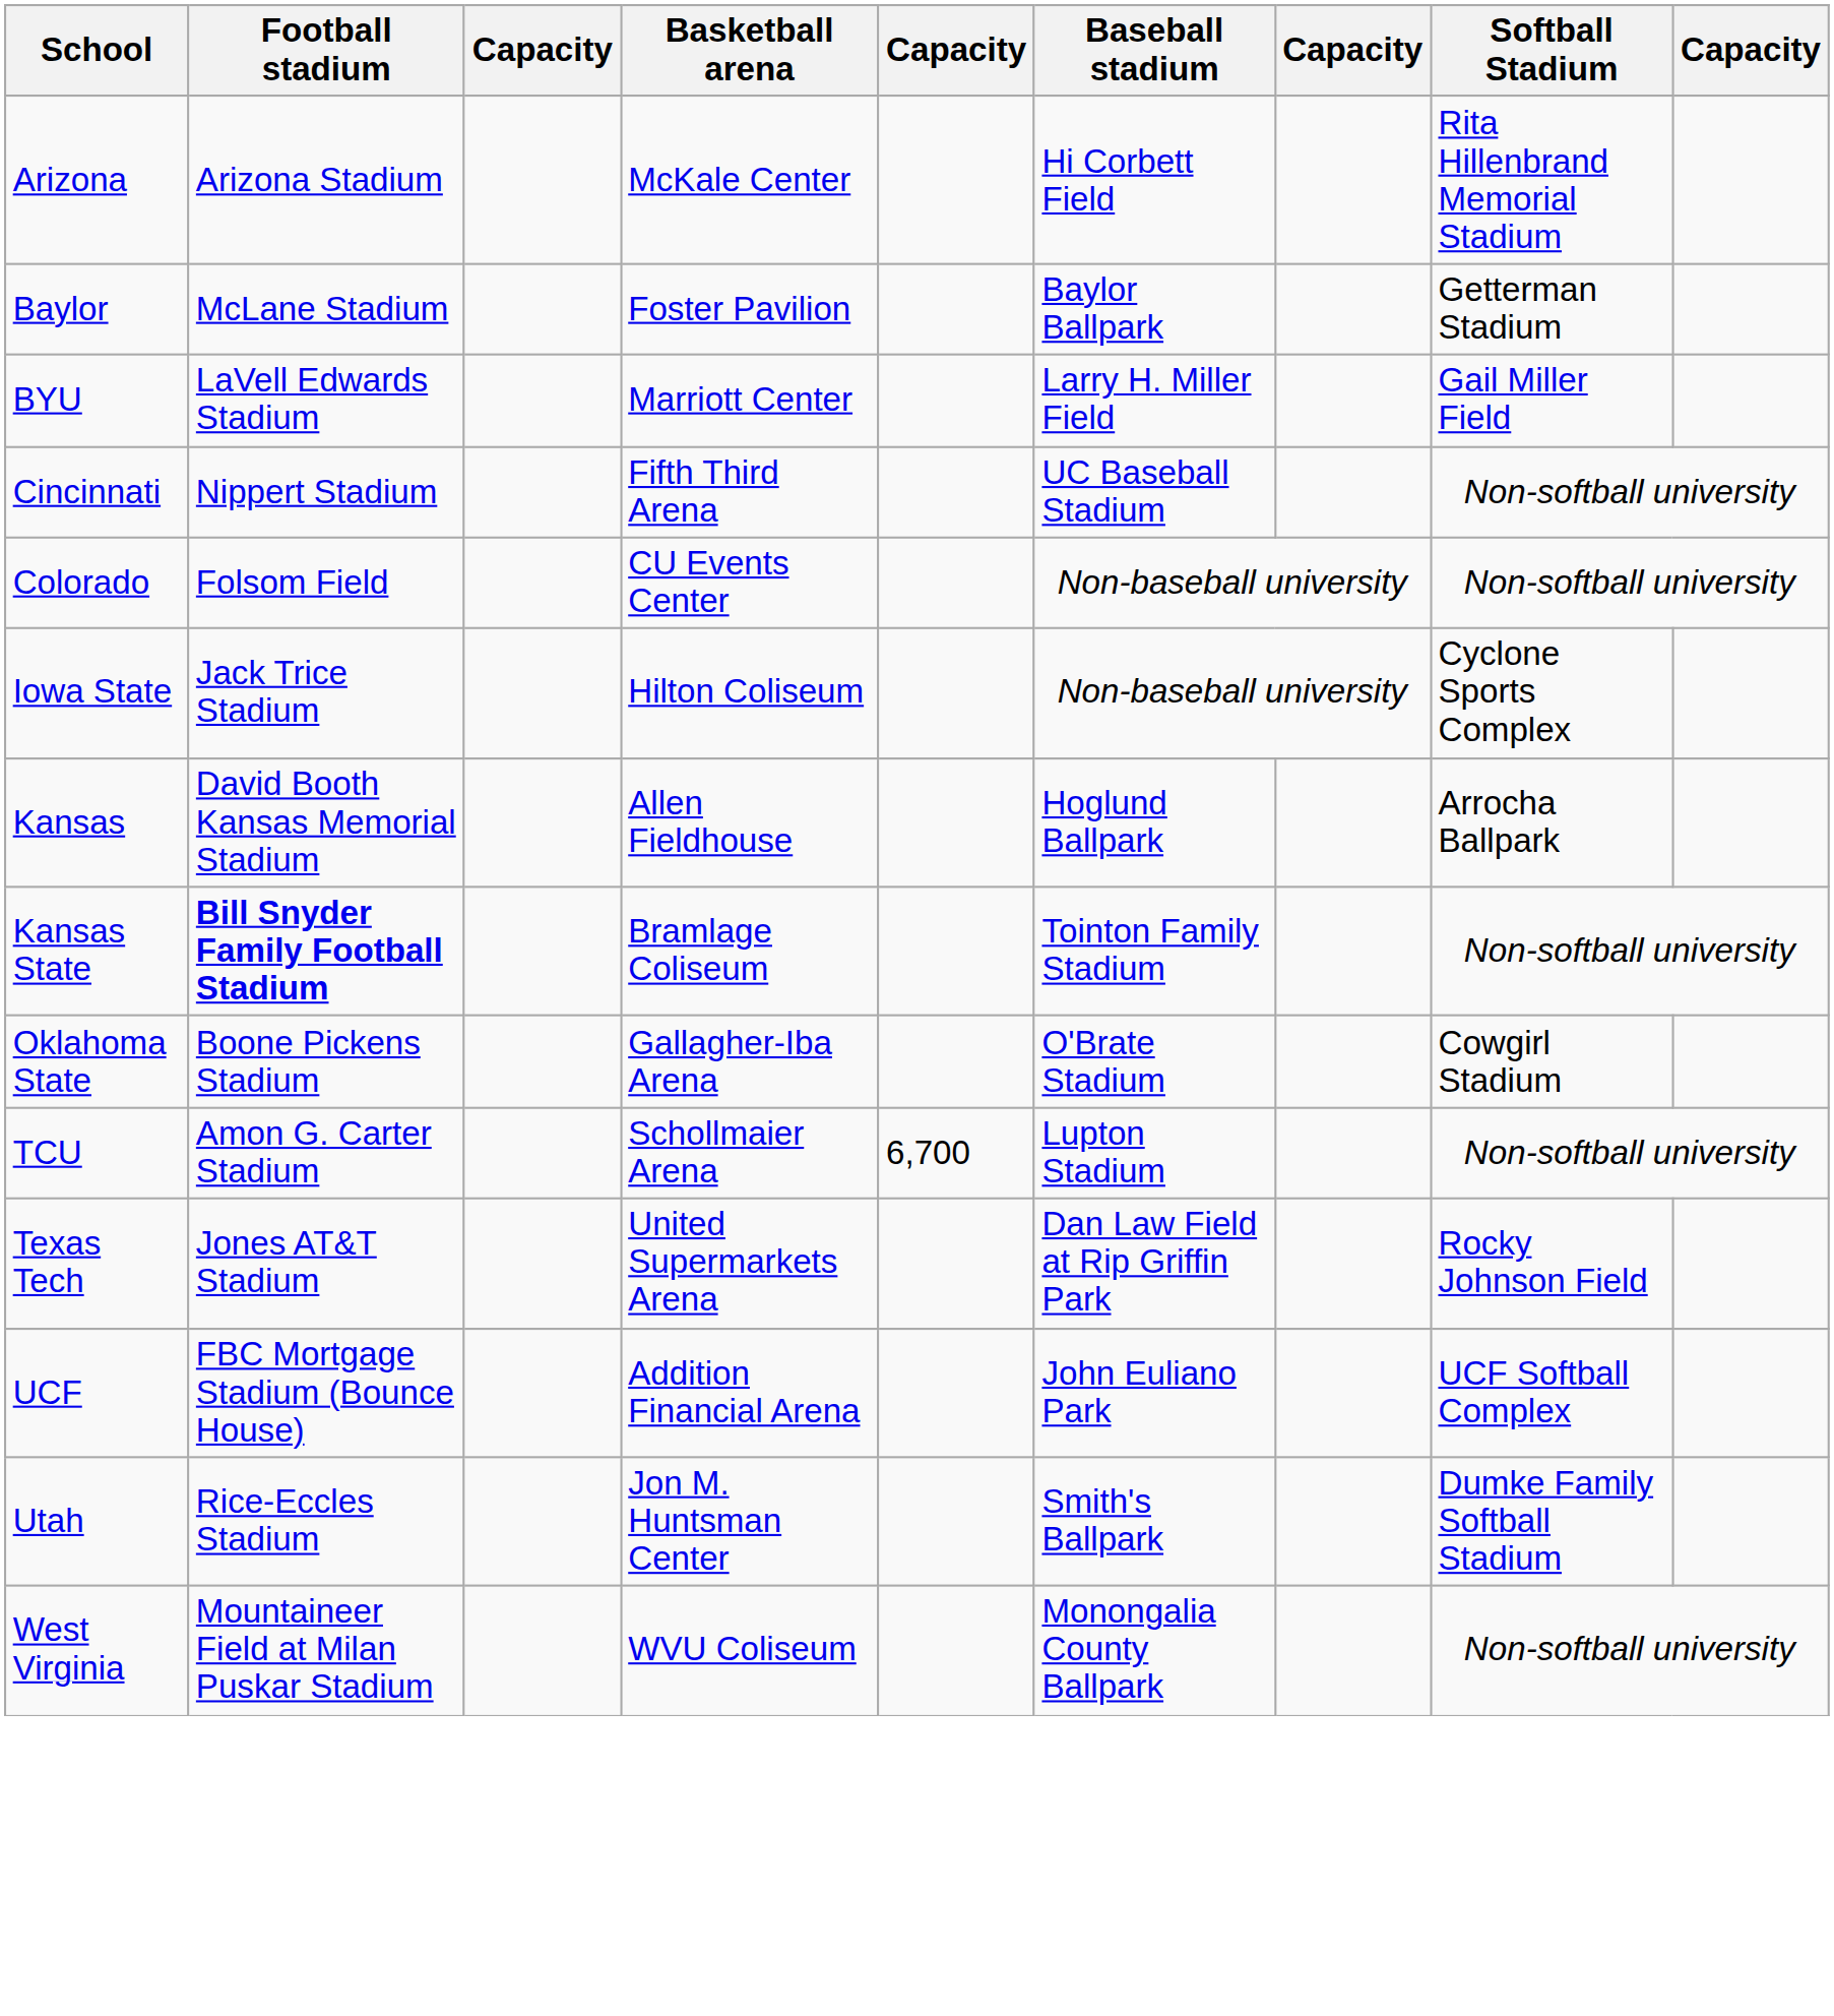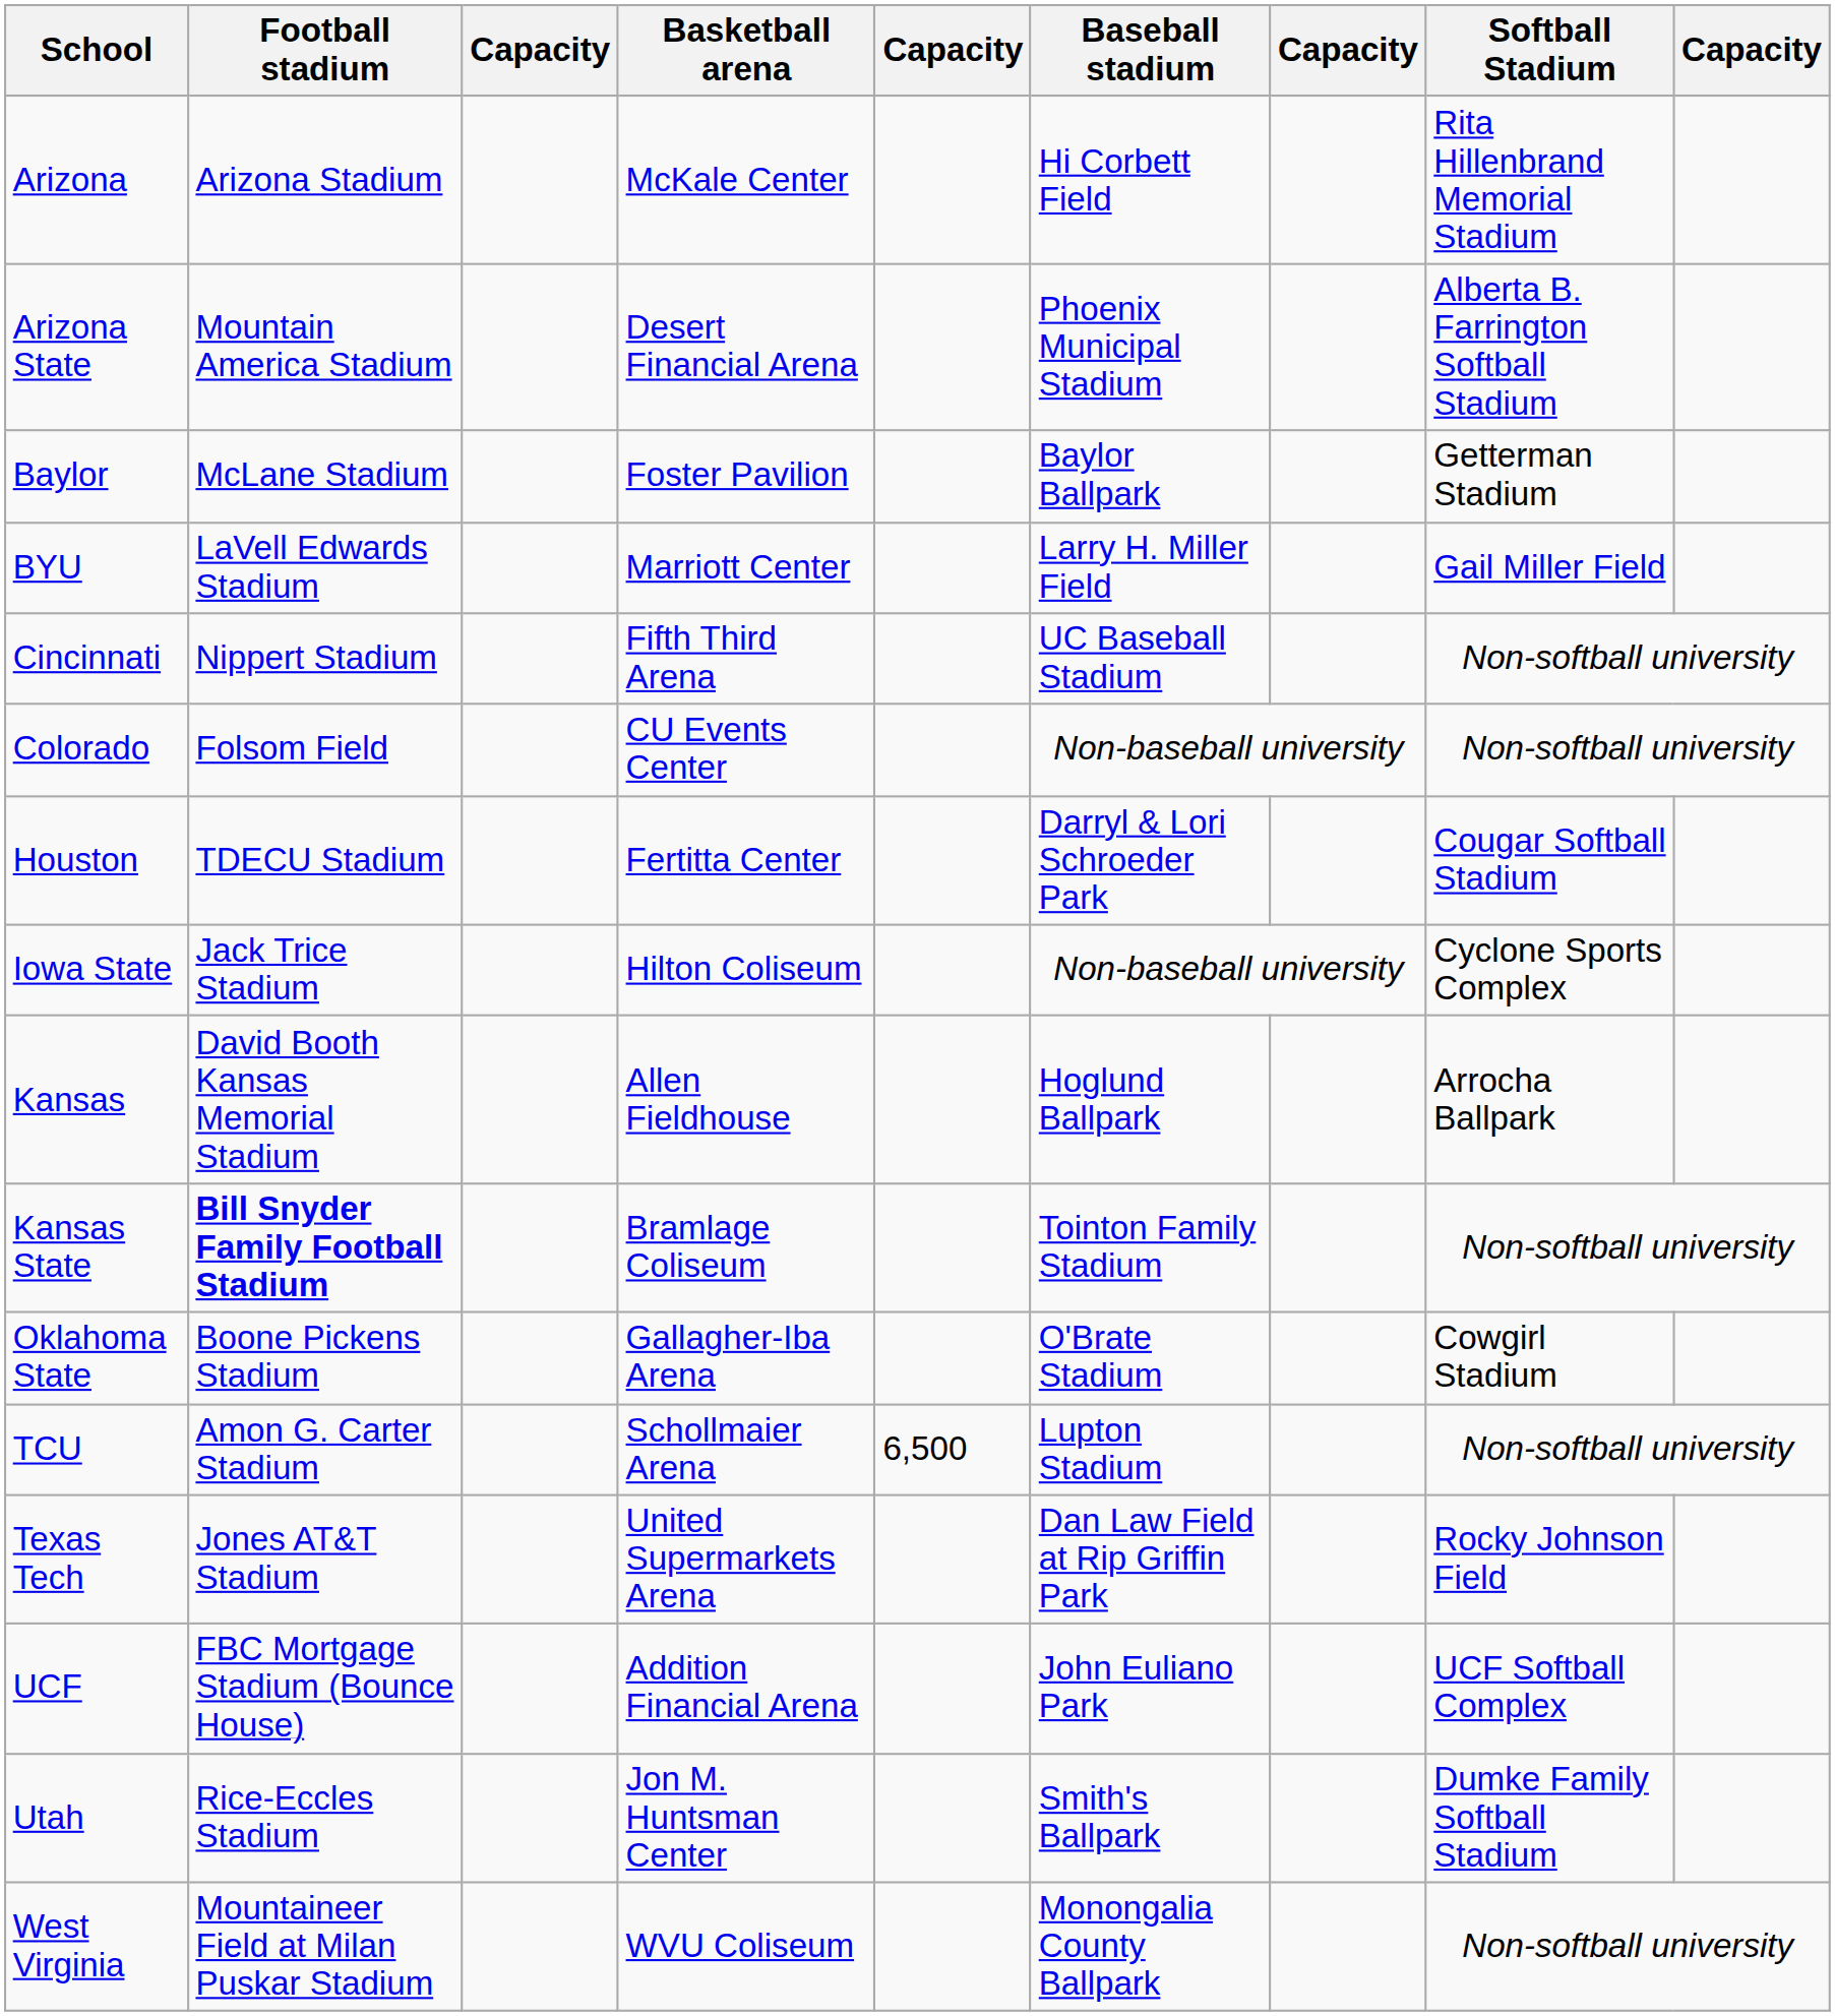 <table class="wikitable sortable">
 <tr>
 <th>School</th>
 <th>Football stadium</th>
 <th>Capacity</th>
 <th>Basketball arena</th>
 <th>Capacity</th>
 <th>Baseball stadium</th>
 <th>Capacity</th>
 <th>Softball Stadium</th>
 <th>Capacity</th>
 </tr>
 <tr>
 <td><a href='#'>Arizona</a></td>
 <td><a href='#'>Arizona Stadium</a></td>
 <td></td>
 <td><a href='#'>McKale Center</a></td>
 <td></td>
 <td><a href='#'>Hi Corbett Field</a></td>
 <td></td>
 <td><a href='#'>Rita Hillenbrand Memorial Stadium</a></td>
+<td></td>
+</tr>
+<tr>
+<td><a href='#'>Arizona State</a></td>
+<td><a href='#'>Mountain America Stadium</a></td>
+<td></td>
+<td><a href='#'>Desert Financial Arena</a></td>
+<td></td>
+<td><a href='#'>Phoenix Municipal Stadium</a></td>
+<td></td>
+<td><a href='#'>Alberta B. Farrington Softball Stadium</a></td>
 <td></td>
 </tr>
 <tr>
 <td><a href='#'>Baylor</a></td>
 <td><a href='#'>McLane Stadium</a></td>
 <td></td>
 <td><a href='#'>Foster Pavilion</a></td>
 <td></td>
 <td><a href='#'>Baylor Ballpark</a></td>
 <td></td>
 <td>Getterman Stadium</td>
 <td></td>
 </tr>
 <tr>
 <td><a href='#'>BYU</a></td>
 <td><a href='#'>LaVell Edwards Stadium</a></td>
 <td></td>
 <td><a href='#'>Marriott Center</a></td>
 <td></td>
 <td><a href='#'>Larry H. Miller Field</a></td>
 <td></td>
 <td><a href='#'>Gail Miller Field</a></td>
 <td></td>
 </tr>
 <tr>
 <td><a href='#'>Cincinnati</a></td>
 <td><a href='#'>Nippert Stadium</a></td>
 <td></td>
 <td><a href='#'>Fifth Third Arena</a></td>
 <td></td>
 <td><a href='#'>UC Baseball Stadium</a></td>
 <td></td>
 <td colspan="2" style="text-align:center;"><em>Non-softball university</em></td>
 </tr>
 <tr>
 <td><a href='#'>Colorado</a></td>
 <td><a href='#'>Folsom Field</a></td>
 <td></td>
 <td><a href='#'>CU Events Center</a></td>
 <td></td>
 <td colspan="2" style="text-align:center;"><em>Non-baseball university</em></td>
 <td colspan="2" style="text-align:center;"><em>Non-softball university</em></td>
+</tr>
+<tr>
+<td><a href='#'>Houston</a></td>
+<td><a href='#'>TDECU Stadium</a></td>
+<td></td>
+<td><a href='#'>Fertitta Center</a></td>
+<td></td>
+<td><a href='#'>Darryl & Lori Schroeder Park</a></td>
+<td></td>
+<td><a href='#'>Cougar Softball Stadium</a></td>
+<td></td>
 </tr>
 <tr>
 <td><a href='#'>Iowa State</a></td>
 <td><a href='#'>Jack Trice Stadium</a></td>
 <td></td>
 <td><a href='#'>Hilton Coliseum</a></td>
 <td></td>
 <td colspan="2" style="text-align:center;"><em>Non-baseball university</em></td>
 <td>Cyclone Sports Complex</td>
 <td></td>
 </tr>
 <tr>
 <td><a href='#'>Kansas</a></td>
 <td><a href='#'>David Booth Kansas Memorial Stadium</a></td>
 <td></td>
 <td><a href='#'>Allen Fieldhouse</a></td>
 <td></td>
 <td><a href='#'>Hoglund Ballpark</a></td>
 <td></td>
 <td>Arrocha Ballpark</td>
 <td></td>
 </tr>
 <tr>
 <td><a href='#'>Kansas State</a></td>
 <td><strong><a href='#'>Bill Snyder Family Football Stadium</a></strong></td>
 <td></td>
 <td><a href='#'>Bramlage Coliseum</a></td>
 <td></td>
 <td><a href='#'>Tointon Family Stadium</a></td>
 <td></td>
 <td colspan="2" style="text-align:center;"><em>Non-softball university</em></td>
 </tr>
 <tr>
 <td><a href='#'>Oklahoma State</a></td>
 <td><a href='#'>Boone Pickens Stadium</a></td>
 <td></td>
 <td><a href='#'>Gallagher-Iba Arena</a></td>
 <td></td>
 <td><a href='#'>O'Brate Stadium</a></td>
 <td></td>
 <td>Cowgirl Stadium</td>
 <td></td>
 </tr>
 <tr>
 <td><a href='#'>TCU</a></td>
 <td align=left><a href='#'>Amon G. Carter Stadium</a></td>
 <td></td>
 <td align=left><a href='#'>Schollmaier Arena</a></td>
-<td>6,700</td>
+<td>6,500</td>
 <td align=left><a href='#'>Lupton Stadium</a></td>
 <td></td>
 <td colspan="2" style="text-align:center;"><em>Non-softball university</em></td>
 </tr>
 <tr>
 <td><a href='#'>Texas Tech</a></td>
 <td><a href='#'>Jones AT&T Stadium</a></td>
 <td></td>
 <td><a href='#'>United Supermarkets Arena</a></td>
 <td></td>
 <td><a href='#'>Dan Law Field at Rip Griffin Park</a></td>
 <td></td>
 <td><a href='#'>Rocky Johnson Field</a></td>
 <td></td>
 </tr>
 <tr>
 <td><a href='#'>UCF</a></td>
 <td><a href='#'>FBC Mortgage Stadium (Bounce House)</a></td>
 <td></td>
 <td><a href='#'>Addition Financial Arena</a></td>
 <td></td>
 <td><a href='#'>John Euliano Park</a></td>
 <td></td>
 <td><a href='#'>UCF Softball Complex</a></td>
 <td></td>
 </tr>
 <tr>
 <td><a href='#'>Utah</a></td>
 <td><a href='#'>Rice-Eccles Stadium</a></td>
 <td></td>
 <td><a href='#'>Jon M. Huntsman Center</a></td>
 <td></td>
 <td><a href='#'>Smith's Ballpark</a></td>
 <td></td>
 <td><a href='#'>Dumke Family Softball Stadium</a></td>
 <td></td>
 </tr>
 <tr>
 <td><a href='#'>West Virginia</a></td>
 <td><a href='#'>Mountaineer Field at Milan Puskar Stadium</a></td>
 <td></td>
 <td><a href='#'>WVU Coliseum</a></td>
 <td></td>
 <td><a href='#'>Monongalia County Ballpark</a></td>
 <td></td>
 <td colspan="2" style="text-align:center;"><em>Non-softball university</em></td>
 </tr>
 </table>
